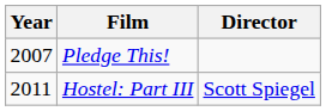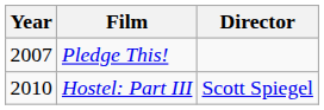 <table class="wikitable">
 <tr>
 <th>Year</th>
 <th>Film</th>
 <th>Director</th>
 </tr>
 <tr>
 <td>2007</td>
 <td><em><a href='#'>Pledge This!</a></em></td>
 <td></td>
 </tr>
 <tr>
-<td>2011</td>
+<td>2010</td>
 <td><em><a href='#'>Hostel: Part III</a></em></td>
 <td><a href='#'>Scott Spiegel</a></td>
 </tr>
 </table>
